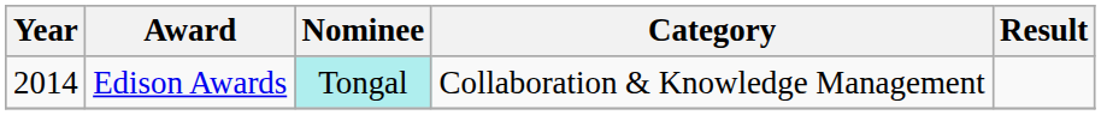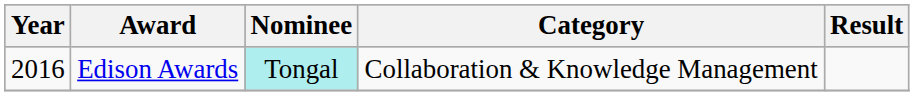 <table class="wikitable plainrowheaders" style="text-align:center;">
 <tr>
 <th>Year</th>
 <th>Award</th>
 <th>Nominee</th>
 <th>Category</th>
 <th>Result</th>
 </tr>
 <tr>
-<td rowspan="1">2014</td>
+<td rowspan="1">2016</td>
 <td rowspan="1"><a href='#'>Edison Awards</a></td>
 <td style="background: paleturquoise;">Tongal</td>
 <td>Collaboration & Knowledge Management</td>
 <td></td>
 </tr>
 <tr>
 </tr>
 </table>
